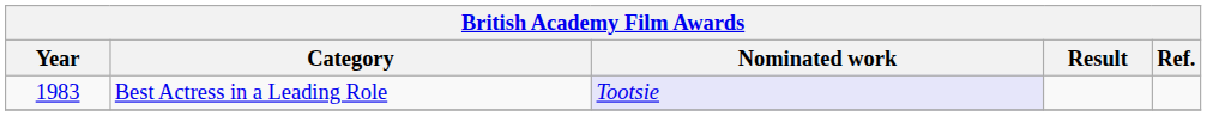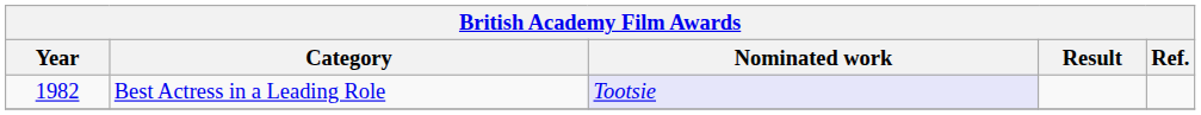 <table class=wikitable>
 <tr>
 <th colspan=5><a href='#'>British Academy Film Awards</a></th>
 </tr>
 <tr>
 <th scope="col" style="width:5em;">Year</th>
 <th scope="col" style="width:27em;">Category</th>
 <th scope="col" style="width:25em;">Nominated work</th>
 <th scope="col" style="width:5em;">Result</th>
 <th>Ref.</th>
 </tr>
 <tr>
-<td style="text-align:center;"><a href='#'>1983</a></td>
+<td style="text-align:center;"><a href='#'>1982</a></td>
 <td><a href='#'>Best Actress in a Leading Role</a></td>
 <td style="background: lavender;"><em><a href='#'>Tootsie</a></em></td>
 <td></td>
 <td align=center></td>
 </tr>
 <tr>
 </tr>
 </table>
